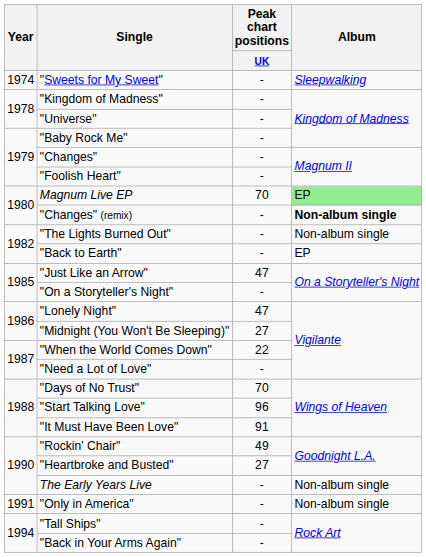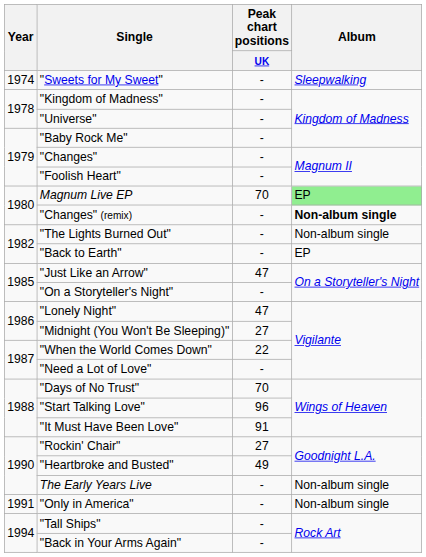 <table class="wikitable">
 <tr>
 <th rowspan=2>Year</th>
 <th rowspan=2>Single</th>
 <th colspan=1>Peak chart positions</th>
 <th rowspan=2>Album</th>
 </tr>
 <tr>
 <th style="width:3em"><small><a href='#'>UK</a></small><br></th>
 </tr>
 <tr>
 <td>1974</td>
 <td>"<a href='#'>Sweets for My Sweet</a>"</td>
 <td style="text-align:center;">-</td>
 <td rowspan=1><em><a href='#'>Sleepwalking</a></em></td>
 </tr>
 <tr>
 <td rowspan=2>1978</td>
 <td>"Kingdom of Madness"</td>
 <td style="text-align:center;">-</td>
 <td rowspan=3><em><a href='#'>Kingdom of Madness</a></em></td>
 </tr>
 <tr>
 <td>"Universe"</td>
 <td style="text-align:center;">-</td>
 </tr>
 <tr>
 <td rowspan=3>1979</td>
 <td>"Baby Rock Me" </td>
 <td style="text-align:center;">-</td>
 </tr>
 <tr>
 <td>"Changes"</td>
 <td style="text-align:center;">-</td>
 <td rowspan=2><em><a href='#'>Magnum II</a></em></td>
 </tr>
 <tr>
 <td>"Foolish Heart"</td>
 <td style="text-align:center;">-</td>
 </tr>
 <tr>
 <td rowspan=2>1980</td>
 <td><em>Magnum Live EP</em></td>
 <td style="text-align:center;">70</td>
 <td style="background: lightgreen;">EP</td>
 </tr>
 <tr>
 <td>"Changes" <small>(remix)</small></td>
 <td style="text-align:center;">-</td>
 <td><strong>Non-album single</strong></td>
 </tr>
 <tr>
 <td rowspan=2>1982</td>
 <td>"The Lights Burned Out"</td>
 <td style="text-align:center;">-</td>
 <td>Non-album single</td>
 </tr>
 <tr>
 <td>"Back to Earth"</td>
 <td style="text-align:center;">-</td>
 <td>EP</td>
 </tr>
 <tr>
 <td rowspan=2>1985</td>
 <td>"Just Like an Arrow"</td>
 <td style="text-align:center;">47</td>
 <td rowspan=2><em><a href='#'>On a Storyteller's Night</a></em></td>
 </tr>
 <tr>
 <td>"On a Storyteller's Night"</td>
 <td style="text-align:center;">-</td>
 </tr>
 <tr>
 <td rowspan="2">1986</td>
 <td>"Lonely Night"</td>
 <td style="text-align:center;">47</td>
 <td rowspan=4><em><a href='#'>Vigilante</a></em></td>
 </tr>
 <tr>
 <td>"Midnight (You Won't Be Sleeping)"</td>
 <td style="text-align:center;">27</td>
 </tr>
 <tr>
 <td rowspan="2">1987</td>
 <td>"When the World Comes Down"</td>
 <td style="text-align:center;">22</td>
 </tr>
 <tr>
 <td>"Need a Lot of Love" </td>
 <td style="text-align:center;">-</td>
 </tr>
 <tr>
 <td rowspan="3">1988</td>
 <td>"Days of No Trust"</td>
 <td style="text-align:center;">70</td>
 <td rowspan=3><em><a href='#'>Wings of Heaven</a></em></td>
 </tr>
 <tr>
 <td>"Start Talking Love"</td>
 <td style="text-align:center;">96</td>
 </tr>
 <tr>
 <td>"It Must Have Been Love"</td>
 <td style="text-align:center;">91</td>
 </tr>
 <tr>
 <td rowspan="3">1990</td>
 <td>"Rockin' Chair"</td>
-<td style="text-align:center;">49</td>
+<td style="text-align:center;">27</td>
 <td rowspan=2><em><a href='#'>Goodnight L.A.</a></em></td>
 </tr>
 <tr>
 <td>"Heartbroke and Busted"</td>
-<td style="text-align:center;">27</td>
+<td style="text-align:center;">49</td>
 </tr>
 <tr>
 <td><em>The Early Years Live</em></td>
 <td style="text-align:center;">-</td>
 <td>Non-album single</td>
 </tr>
 <tr>
 <td rowspan="1">1991</td>
 <td>"Only in America"</td>
 <td style="text-align:center;">-</td>
 <td>Non-album single</td>
 </tr>
 <tr>
 <td rowspan="2">1994</td>
 <td>"Tall Ships"</td>
 <td style="text-align:center;">-</td>
 <td rowspan=2><em><a href='#'>Rock Art</a></em></td>
 </tr>
 <tr>
 <td>"Back in Your Arms Again"</td>
 <td style="text-align:center;">-</td>
 </tr>
 </table>
